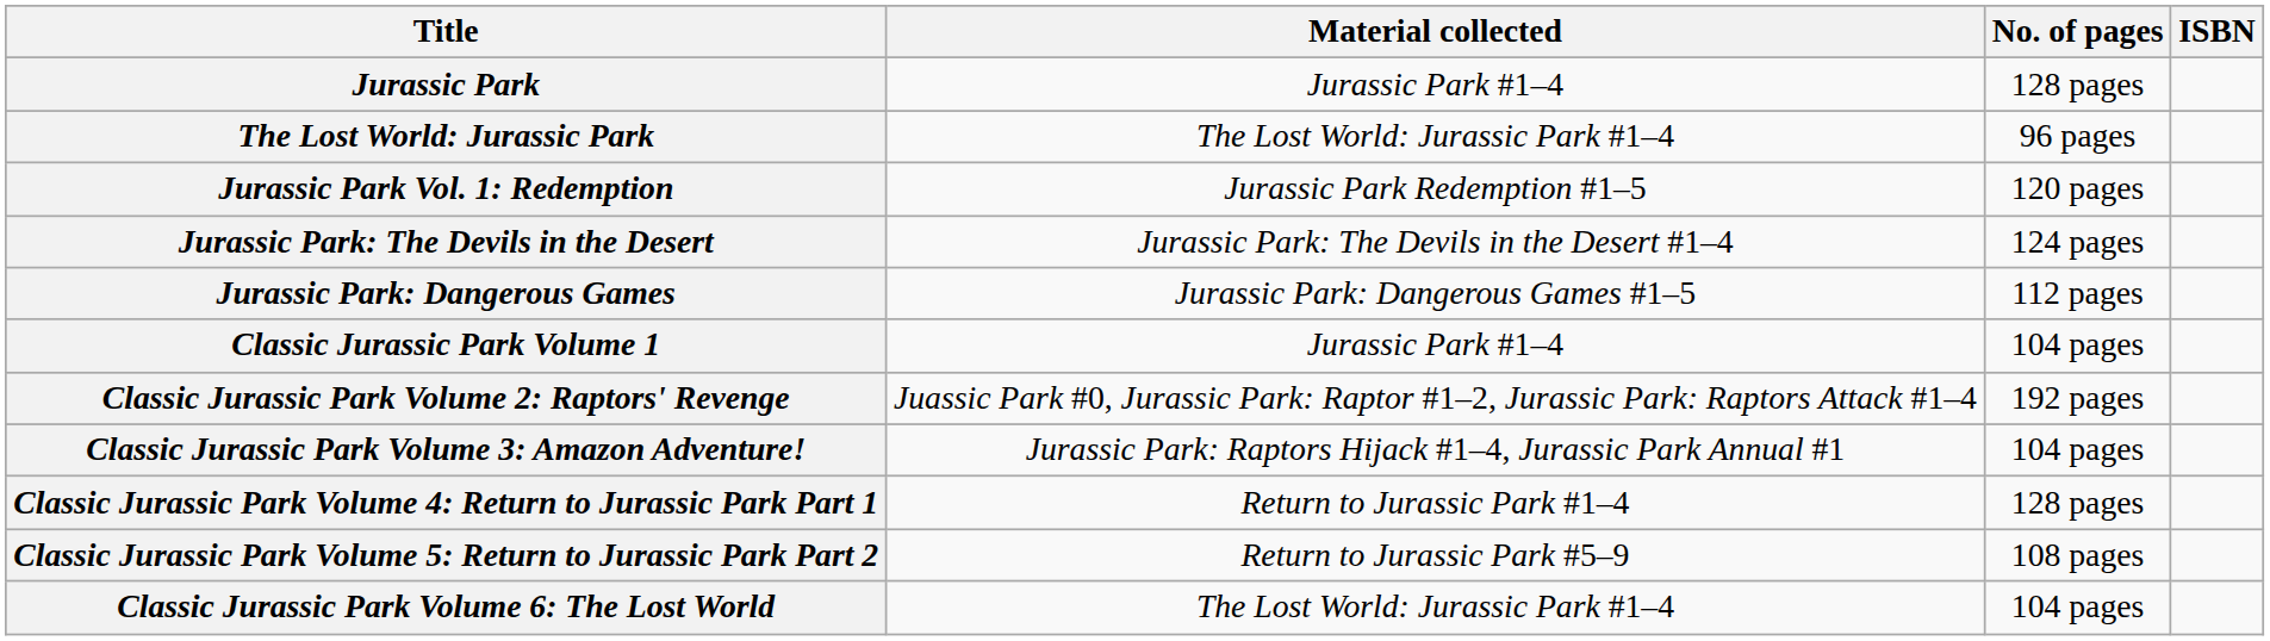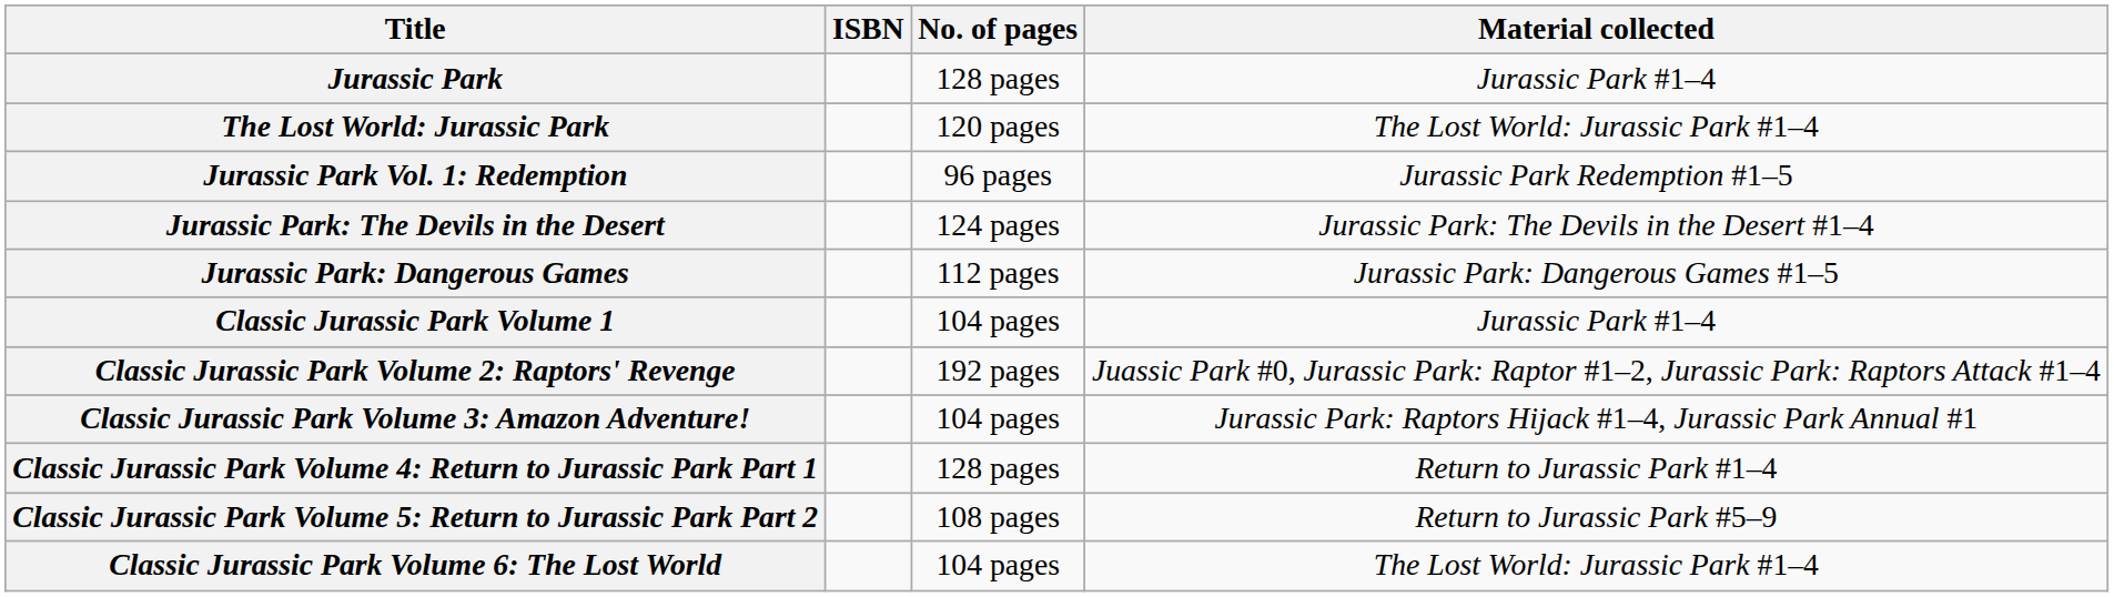 <table class="wikitable plainrowheaders" style="text-align:center;">
 <tr>
 <th>Title</th>
+<th>ISBN</th>
+<th>No. of pages</th>
 <th>Material collected</th>
-<th>No. of pages</th>
-<th>ISBN</th>
 </tr>
 <tr>
 <th scope="row"><strong><em>Jurassic Park</em></strong></th>
+<td></td>
+<td>128 pages</td>
 <td><em>Jurassic Park</em> #1–4</td>
-<td>128 pages</td>
-<td></td>
 </tr>
 <tr>
 <th scope="row"><strong><em>The Lost World: Jurassic Park</em></strong></th>
+<td></td>
+<td>120 pages</td>
 <td><em>The Lost World: Jurassic Park</em> #1–4</td>
-<td>96 pages</td>
-<td></td>
 </tr>
 <tr>
 <th scope="row"><strong><em>Jurassic Park Vol. 1: Redemption</em></strong></th>
+<td></td>
+<td>96 pages</td>
 <td><em>Jurassic Park Redemption</em> #1–5</td>
-<td>120 pages</td>
-<td></td>
 </tr>
 <tr>
 <th scope="row"><strong><em>Jurassic Park: The Devils in the Desert</em></strong></th>
+<td></td>
+<td>124 pages</td>
 <td><em>Jurassic Park: The Devils in the Desert</em> #1–4</td>
-<td>124 pages</td>
-<td></td>
 </tr>
 <tr>
 <th scope="row"><strong><em>Jurassic Park: Dangerous Games</em></strong></th>
+<td></td>
+<td>112 pages</td>
 <td><em>Jurassic Park: Dangerous Games</em> #1–5</td>
-<td>112 pages</td>
-<td></td>
 </tr>
 <tr>
 <th scope="row"><strong><em>Classic Jurassic Park Volume 1</em></strong></th>
+<td></td>
+<td>104 pages</td>
 <td><em>Jurassic Park</em> #1–4</td>
-<td>104 pages</td>
-<td></td>
 </tr>
 <tr>
 <th scope="row"><strong><em>Classic Jurassic Park Volume 2: Raptors' Revenge</em></strong></th>
+<td></td>
+<td>192 pages</td>
 <td><em>Juassic Park</em> #0, <em>Jurassic Park: Raptor</em> #1–2, <em>Jurassic Park: Raptors Attack</em> #1–4</td>
-<td>192 pages</td>
-<td></td>
 </tr>
 <tr>
 <th scope="row"><strong><em>Classic Jurassic Park Volume 3: Amazon Adventure!</em></strong></th>
+<td></td>
+<td>104 pages</td>
 <td><em>Jurassic Park: Raptors Hijack</em> #1–4, <em>Jurassic Park Annual</em> #1</td>
-<td>104 pages</td>
-<td></td>
 </tr>
 <tr>
 <th scope="row"><strong><em>Classic Jurassic Park Volume 4: Return to Jurassic Park Part 1</em></strong></th>
+<td></td>
+<td>128 pages</td>
 <td><em>Return to Jurassic Park</em> #1–4</td>
-<td>128 pages</td>
-<td></td>
 </tr>
 <tr>
 <th scope="row"><strong><em>Classic Jurassic Park Volume 5: Return to Jurassic Park Part 2</em></strong></th>
+<td></td>
+<td>108 pages</td>
 <td><em>Return to Jurassic Park</em> #5–9</td>
-<td>108 pages</td>
-<td></td>
 </tr>
 <tr>
 <th scope="row"><strong><em>Classic Jurassic Park Volume 6: The Lost World</em></strong></th>
+<td></td>
+<td>104 pages</td>
 <td><em>The Lost World: Jurassic Park</em> #1–4</td>
-<td>104 pages</td>
-<td></td>
 </tr>
 </table>
